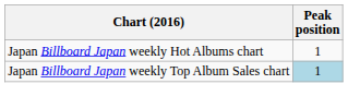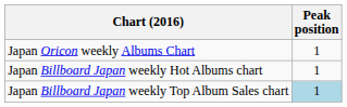 <table class="wikitable sortable">
 <tr>
 <th>Chart (2016)</th>
 <th>Peak<br>position</th>
+</tr>
+<tr>
+<td>Japan <em><a href='#'>Oricon</a></em> weekly <a href='#'>Albums Chart</a></td>
+<td align="center">1</td>
 </tr>
 <tr>
 <td>Japan <em><a href='#'>Billboard Japan</a></em> weekly Hot Albums chart</td>
 <td align="center">1</td>
 </tr>
 <tr>
 <td>Japan <em><a href='#'>Billboard Japan</a></em> weekly Top Album Sales chart</td>
 <td align="center" style="background: lightblue;">1</td>
 </tr>
 </table>
